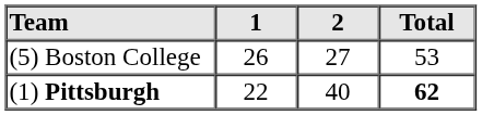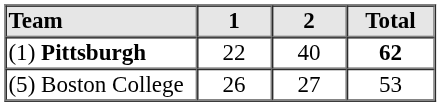 <table border=1 cellspacing=0 width=300 style="margin-left:3em;">
 <tr style="text-align:center; background-color:#e6e6e6;">
 <th align=left width=25%>Team</th>
 <th width=10%>1</th>
 <th width=10%>2</th>
 <th width=10%>Total</th>
 </tr>
 <tr style="text-align:center;">
+<td align=left>(1) <strong>Pittsburgh</strong></td>
+<td>22</td>
+<td>40</td>
+<td><strong>62</strong></td>
+</tr>
+<tr style="text-align:center;">
 <td align=left>(5) Boston College</td>
 <td>26</td>
 <td>27</td>
 <td>53</td>
 </tr>
 <tr style="text-align:center;">
-<td align=left>(1) <strong>Pittsburgh</strong></td>
-<td>22</td>
-<td>40</td>
-<td><strong>62</strong></td>
-</tr>
-<tr style="text-align:center;">
 </tr>
 </table>
